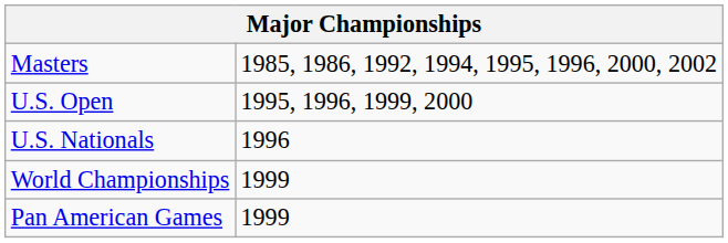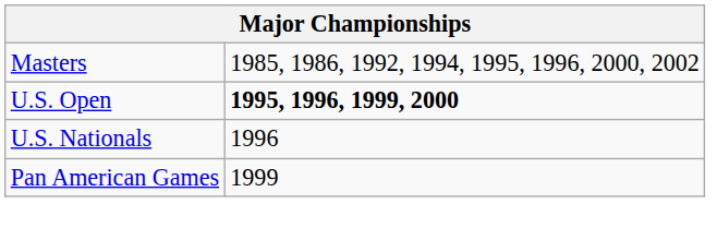 <table class="wikitable">
 <tr>
 <th colspan="2">Major Championships</th>
 </tr>
 <tr>
 <td><a href='#'>Masters</a></td>
 <td>1985, 1986, 1992, 1994, 1995, 1996, 2000, 2002</td>
 </tr>
 <tr>
 <td><a href='#'>U.S. Open</a></td>
-<td>1995, 1996, 1999, 2000</td>
+<td><strong>1995, 1996, 1999, 2000</strong></td>
 </tr>
 <tr>
 <td><a href='#'>U.S. Nationals</a></td>
 <td>1996</td>
 </tr>
 <tr>
-<td><a href='#'>World Championships</a></td>
-<td>1999</td>
-</tr>
-<tr>
 <td><a href='#'>Pan American Games</a></td>
 <td>1999</td>
 </tr>
 </table>
